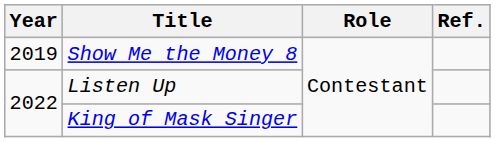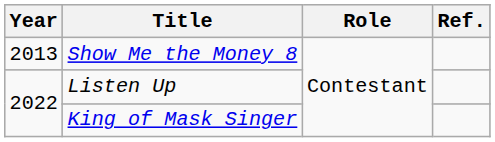 <table class="wikitable">
 <tr>
 <th>Year</th>
 <th>Title</th>
 <th>Role</th>
 <th>Ref.</th>
 </tr>
 <tr>
-<td>2019</td>
+<td>2013</td>
 <td><em><a href='#'>Show Me the Money 8</a></em></td>
 <td rowspan="3">Contestant</td>
 <td></td>
 </tr>
 <tr>
 <td rowspan="2">2022</td>
 <td><em>Listen Up</em></td>
 <td></td>
 </tr>
 <tr>
 <td><em><a href='#'>King of Mask Singer</a></em></td>
 <td></td>
 </tr>
 </table>
